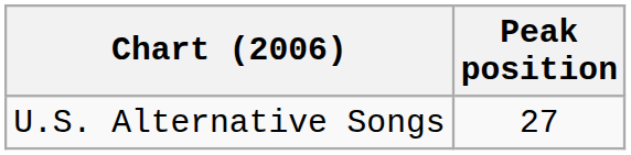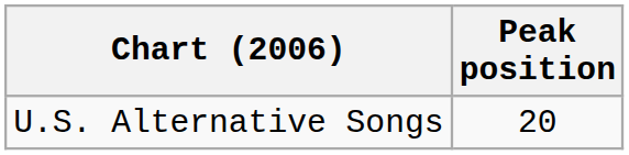 <table class="wikitable">
 <tr>
 <th>Chart (2006)</th>
 <th>Peak<br>position</th>
 </tr>
 <tr>
 <td>U.S. Alternative Songs</td>
-<td align="center">27</td>
+<td align="center">20</td>
 </tr>
 </table>
